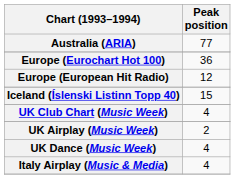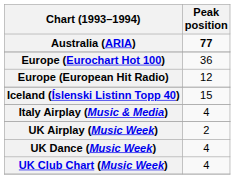 <table class="wikitable sortable plainrowheaders" style="text-align:center">
 <tr>
 <th>Chart (1993–1994)</th>
 <th>Peak<br>position</th>
 </tr>
 <tr>
 <th scope="row">Australia (<a href='#'>ARIA</a>)</th>
-<td>77</td>
+<td><strong>77</strong></td>
 </tr>
 <tr>
 </tr>
 <tr>
 </tr>
 <tr>
 <th scope="row">Europe (<a href='#'>Eurochart Hot 100</a>)</th>
 <td>36</td>
 </tr>
 <tr>
 <th scope="row">Europe (European Hit Radio)</th>
 <td>12</td>
 </tr>
 <tr>
 </tr>
 <tr>
 <th scope="row">Iceland (<a href='#'>Íslenski Listinn Topp 40</a>)</th>
 <td>15</td>
 </tr>
 <tr>
 </tr>
 <tr>
-<th scope="row"><a href='#'>UK Club Chart</a> (<em><a href='#'>Music Week</a></em>)</th>
+<th scope="row">Italy Airplay (<em><a href='#'>Music & Media</a></em>)</th>
 <td>4</td>
 </tr>
 <tr>
 </tr>
 <tr>
 </tr>
 <tr>
 </tr>
 <tr>
 </tr>
 <tr>
 <th scope="row">UK Airplay (<em><a href='#'>Music Week</a></em>)</th>
 <td>2</td>
 </tr>
 <tr>
 <th scope="row">UK Dance (<em><a href='#'>Music Week</a></em>)</th>
 <td>4</td>
 </tr>
 <tr>
-<th scope="row">Italy Airplay (<em><a href='#'>Music & Media</a></em>)</th>
+<th scope="row"><a href='#'>UK Club Chart</a> (<em><a href='#'>Music Week</a></em>)</th>
 <td>4</td>
 </tr>
 <tr>
 </tr>
 </table>
